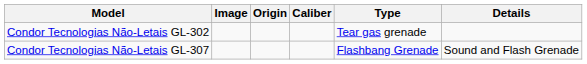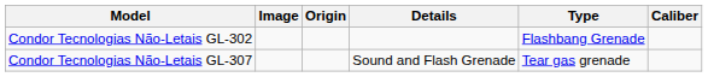 <table class="wikitable">
 <tr>
 <th>Model</th>
 <th>Image</th>
 <th>Origin</th>
+<th>Details</th>
+<th>Type</th>
 <th>Caliber</th>
-<th>Type</th>
-<th>Details</th>
 </tr>
 <tr>
 <td><a href='#'>Condor Tecnologias Não-Letais</a> GL-302</td>
 <td></td>
 <td></td>
 <td></td>
-<td><a href='#'>Tear gas</a> grenade</td>
+<td><a href='#'>Flashbang Grenade</a></td>
 <td></td>
 </tr>
 <tr>
 <td><a href='#'>Condor Tecnologias Não-Letais</a> GL-307</td>
 <td></td>
 <td></td>
+<td>Sound and Flash Grenade</td>
+<td><a href='#'>Tear gas</a> grenade</td>
 <td></td>
-<td><a href='#'>Flashbang Grenade</a></td>
-<td>Sound and Flash Grenade</td>
 </tr>
 </table>
